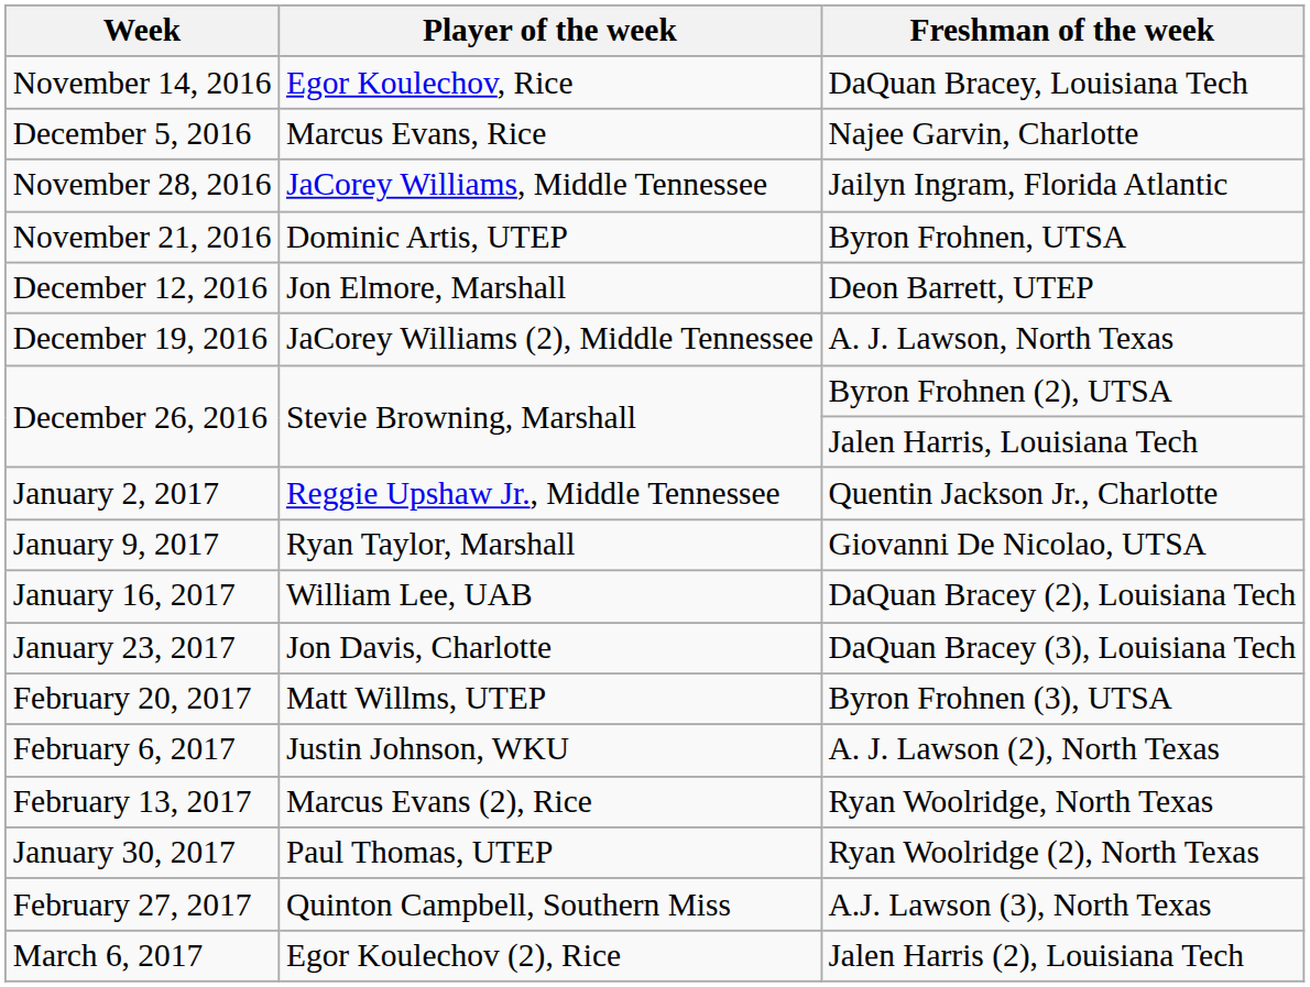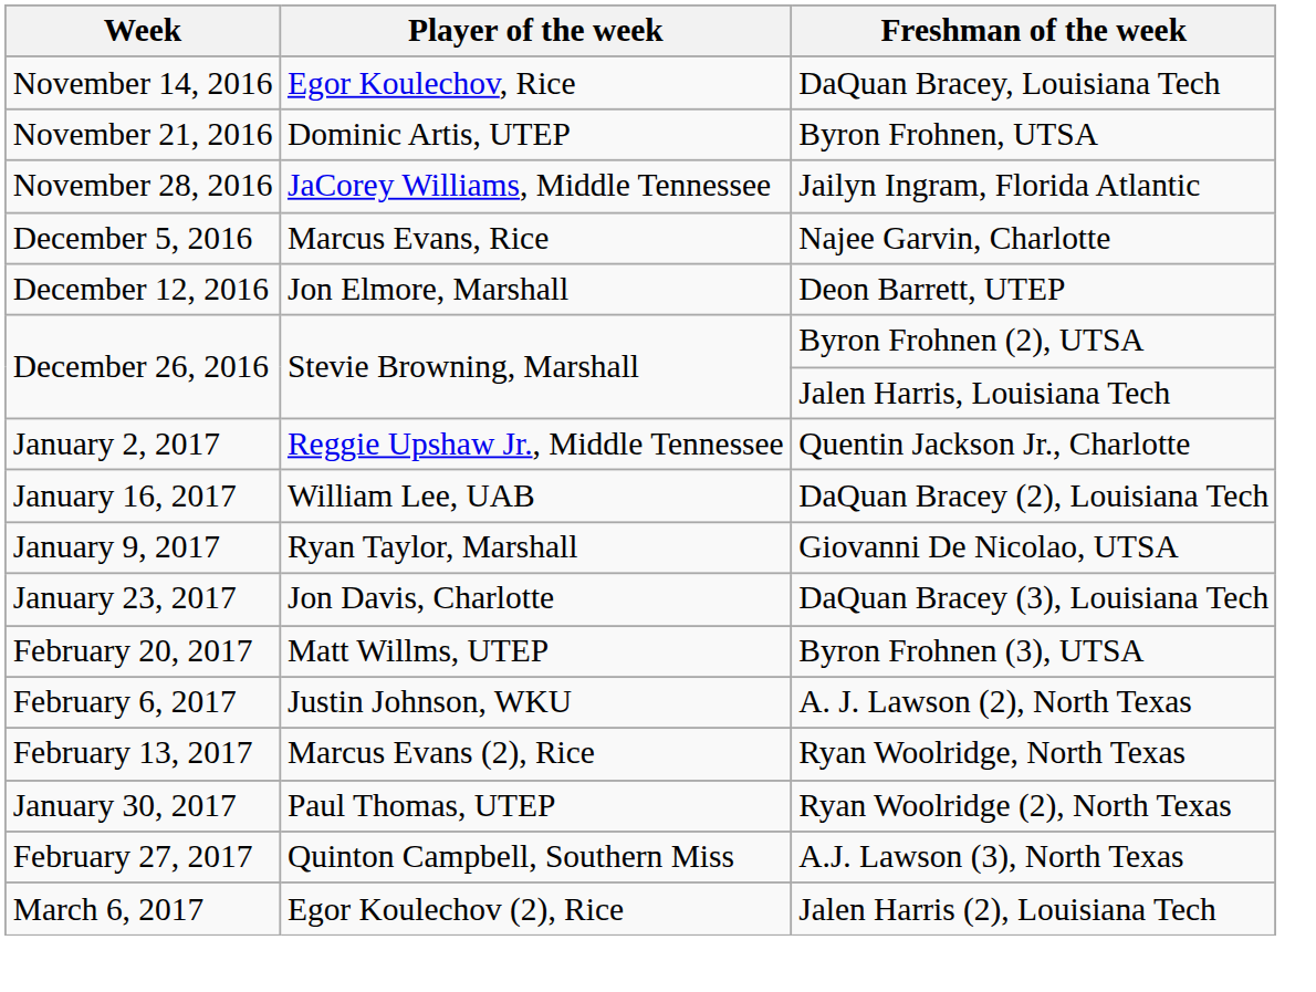 <table class="wikitable" border="1">
 <tr>
 <th>Week</th>
 <th>Player of the week</th>
 <th>Freshman of the week</th>
 </tr>
 <tr>
 <td>November 14, 2016</td>
 <td><a href='#'>Egor Koulechov</a>, Rice</td>
 <td>DaQuan Bracey, Louisiana Tech</td>
 </tr>
 <tr>
-<td>December 5, 2016</td>
-<td>Marcus Evans, Rice</td>
-<td>Najee Garvin, Charlotte</td>
+<td>November 21, 2016</td>
+<td>Dominic Artis, UTEP</td>
+<td>Byron Frohnen, UTSA</td>
 </tr>
 <tr>
 <td>November 28, 2016</td>
 <td><a href='#'>JaCorey Williams</a>, Middle Tennessee</td>
 <td>Jailyn Ingram, Florida Atlantic</td>
 </tr>
 <tr>
-<td>November 21, 2016</td>
-<td>Dominic Artis, UTEP</td>
-<td>Byron Frohnen, UTSA</td>
+<td>December 5, 2016</td>
+<td>Marcus Evans, Rice</td>
+<td>Najee Garvin, Charlotte</td>
 </tr>
 <tr>
 <td>December 12, 2016</td>
 <td>Jon Elmore, Marshall</td>
 <td>Deon Barrett, UTEP</td>
-</tr>
-<tr>
-<td>December 19, 2016</td>
-<td>JaCorey Williams (2), Middle Tennessee</td>
-<td>A. J. Lawson, North Texas</td>
 </tr>
 <tr>
 <td rowspan=2 valign=middle>December 26, 2016</td>
 <td rowspan=2 valign=middle>Stevie Browning, Marshall</td>
 <td>Byron Frohnen (2), UTSA</td>
 </tr>
 <tr>
 <td>Jalen Harris, Louisiana Tech</td>
 </tr>
 <tr>
 <td>January 2, 2017</td>
 <td><a href='#'>Reggie Upshaw Jr.</a>, Middle Tennessee</td>
 <td>Quentin Jackson Jr., Charlotte</td>
 </tr>
 <tr>
+<td>January 16, 2017</td>
+<td>William Lee, UAB</td>
+<td>DaQuan Bracey (2), Louisiana Tech</td>
+</tr>
+<tr>
 <td>January 9, 2017</td>
 <td>Ryan Taylor, Marshall</td>
 <td>Giovanni De Nicolao, UTSA</td>
-</tr>
-<tr>
-<td>January 16, 2017</td>
-<td>William Lee, UAB</td>
-<td>DaQuan Bracey (2), Louisiana Tech</td>
 </tr>
 <tr>
 <td>January 23, 2017</td>
 <td>Jon Davis, Charlotte</td>
 <td>DaQuan Bracey (3), Louisiana Tech</td>
 </tr>
 <tr>
 <td>February 20, 2017</td>
 <td>Matt Willms, UTEP</td>
 <td>Byron Frohnen (3), UTSA</td>
 </tr>
 <tr>
 <td>February 6, 2017</td>
 <td>Justin Johnson, WKU</td>
 <td>A. J. Lawson (2), North Texas</td>
 </tr>
 <tr>
 <td>February 13, 2017</td>
 <td>Marcus Evans (2), Rice</td>
 <td>Ryan Woolridge, North Texas</td>
 </tr>
 <tr>
 <td>January 30, 2017</td>
 <td>Paul Thomas, UTEP</td>
 <td>Ryan Woolridge (2), North Texas</td>
 </tr>
 <tr>
 <td>February 27, 2017</td>
 <td>Quinton Campbell, Southern Miss</td>
 <td>A.J. Lawson (3), North Texas</td>
 </tr>
 <tr>
 <td>March 6, 2017</td>
 <td>Egor Koulechov (2), Rice</td>
 <td>Jalen Harris (2), Louisiana Tech</td>
 </tr>
 </table>
